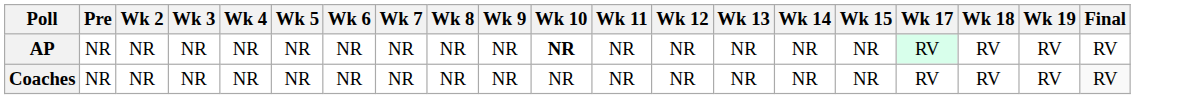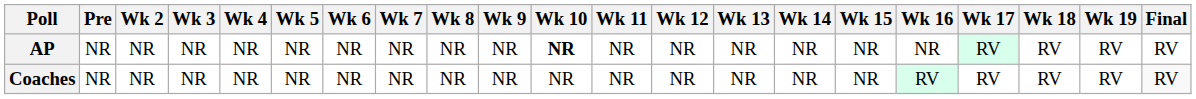 <table class="wikitable" style="white-space:nowrap;">
 <tr>
 <th>Poll</th>
 <th>Pre</th>
 <th>Wk 2</th>
 <th>Wk 3</th>
 <th>Wk 4</th>
 <th>Wk 5</th>
 <th>Wk 6</th>
 <th>Wk 7</th>
 <th>Wk 8</th>
 <th>Wk 9</th>
 <th>Wk 10</th>
 <th>Wk 11</th>
 <th>Wk 12</th>
 <th>Wk 13</th>
 <th>Wk 14</th>
 <th>Wk 15</th>
+<th>Wk 16</th>
 <th>Wk 17</th>
 <th>Wk 18</th>
 <th>Wk 19</th>
 <th>Final</th>
 </tr>
 <tr style="text-align:center;">
 <th>AP</th>
 <td style="background:#FFF;">NR</td>
 <td style="background:#FFF;">NR</td>
 <td style="background:#FFF;">NR</td>
 <td style="background:#FFF;">NR</td>
 <td style="background:#FFF;">NR</td>
 <td style="background:#FFF;">NR</td>
 <td style="background:#FFF;">NR</td>
 <td style="background:#FFF;">NR</td>
 <td style="background:#FFF;">NR</td>
 <td style="background:#FFF;"><strong>NR</strong></td>
+<td style="background:#FFF;">NR</td>
 <td style="background:#FFF;">NR</td>
 <td style="background:#FFF;">NR</td>
 <td style="background:#FFF;">NR</td>
 <td style="background:#FFF;">NR</td>
 <td style="background:#FFF;">NR</td>
 <td style="background:#D8FFEB;">RV</td>
 <td style="background:#FFF;">RV</td>
 <td style="background:#FFF;">RV</td>
 <td style="background:#FFF;">RV</td>
 </tr>
 <tr style="text-align:center;">
 <th>Coaches</th>
 <td style="background:#FFF;">NR</td>
 <td style="background:#FFF;">NR</td>
 <td style="background:#FFF;">NR</td>
 <td style="background:#FFF;">NR</td>
 <td style="background:#FFF;">NR</td>
 <td style="background:#FFF;">NR</td>
 <td style="background:#FFF;">NR</td>
 <td style="background:#FFF;">NR</td>
 <td style="background:#FFF;">NR</td>
 <td style="background:#FFF;">NR</td>
 <td style="background:#FFF;">NR</td>
 <td style="background:#FFF;">NR</td>
 <td style="background:#FFF;">NR</td>
 <td style="background:#FFF;">NR</td>
 <td style="background:#FFF;">NR</td>
+<td style="background:#D8FFEB;">RV</td>
 <td style="background:#FFF;">RV</td>
 <td style="background:#FFF;">RV</td>
 <td style="background:#FFF;">RV</td>
 <td>RV</td>
 </tr>
 </table>
